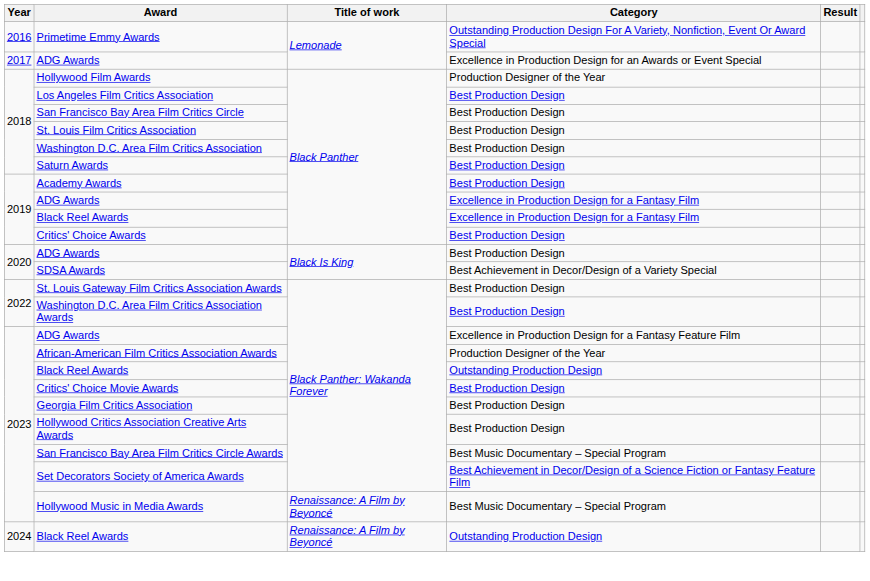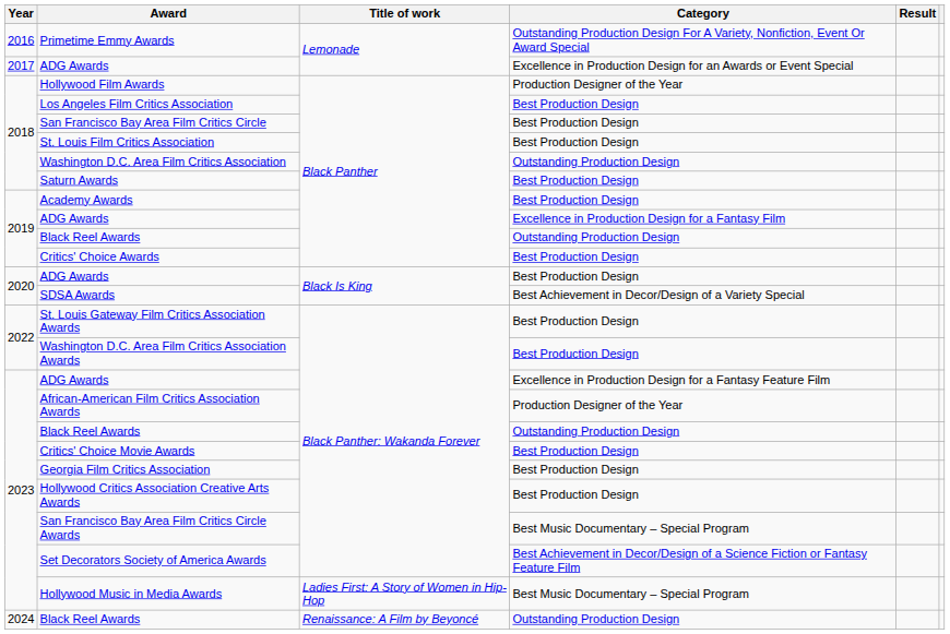 <table class="wikitable sortable plainrowheaders">
 <tr>
 <th scope="col">Year</th>
 <th scope="col">Award</th>
 <th scope="col">Title of work</th>
 <th scope="col">Category</th>
 <th scope="col">Result</th>
 <th scope="col" class="unsortable"></th>
 </tr>
 <tr>
 <td><a href='#'>2016</a></td>
 <td><a href='#'>Primetime Emmy Awards</a></td>
 <td rowspan="2"><em><a href='#'>Lemonade</a></em></td>
 <td><a href='#'>Outstanding Production Design For A Variety, Nonfiction, Event Or Award Special</a></td>
 <td></td>
 <td style="text-align:center;"></td>
 </tr>
 <tr>
 <td><a href='#'>2017</a></td>
 <td><a href='#'>ADG Awards</a></td>
 <td>Excellence in Production Design for an Awards or Event Special</td>
 <td></td>
 <td style="text-align:center;"></td>
 </tr>
 <tr>
 <td rowspan="6">2018</td>
 <td><a href='#'>Hollywood Film Awards</a></td>
 <td rowspan="10"><em><a href='#'>Black Panther</a></em></td>
 <td>Production Designer of the Year</td>
 <td></td>
 <td style="text-align:center;"></td>
 </tr>
 <tr>
 <td><a href='#'>Los Angeles Film Critics Association</a></td>
 <td><a href='#'>Best Production Design</a></td>
 <td></td>
 <td style="text-align:center;"></td>
 </tr>
 <tr>
 <td><a href='#'>San Francisco Bay Area Film Critics Circle</a></td>
 <td>Best Production Design</td>
 <td></td>
 <td style="text-align:center;"></td>
 </tr>
 <tr>
 <td><a href='#'>St. Louis Film Critics Association</a></td>
 <td>Best Production Design</td>
 <td></td>
 <td style="text-align:center;"></td>
 </tr>
 <tr>
 <td><a href='#'>Washington D.C. Area Film Critics Association</a></td>
-<td>Best Production Design</td>
+<td><a href='#'>Outstanding Production Design</a></td>
 <td></td>
 <td style="text-align:center;"></td>
 </tr>
 <tr>
 <td><a href='#'>Saturn Awards</a></td>
 <td><a href='#'>Best Production Design</a></td>
 <td></td>
 <td style="text-align:center;"></td>
 </tr>
 <tr>
 <td rowspan="4">2019</td>
 <td scope="row"><a href='#'>Academy Awards</a></td>
 <td><a href='#'>Best Production Design</a></td>
 <td></td>
 <td style="text-align:center;"></td>
 </tr>
 <tr>
 <td scope="row"><a href='#'>ADG Awards</a></td>
 <td><a href='#'>Excellence in Production Design for a Fantasy Film</a></td>
 <td></td>
 <td style="text-align:center;"></td>
 </tr>
 <tr>
 <td><a href='#'>Black Reel Awards</a></td>
-<td><a href='#'>Excellence in Production Design for a Fantasy Film</a></td>
+<td><a href='#'>Outstanding Production Design</a></td>
 <td></td>
 <td style="text-align:center;"></td>
 </tr>
 <tr>
 <td><a href='#'>Critics' Choice Awards</a></td>
 <td><a href='#'>Best Production Design</a></td>
 <td></td>
 <td style="text-align:center;"></td>
 </tr>
 <tr>
 <td rowspan="2">2020</td>
 <td scope="row"><a href='#'>ADG Awards</a></td>
 <td rowspan="2"><em><a href='#'>Black Is King</a></em></td>
 <td>Best Production Design</td>
 <td></td>
 <td style="text-align:center;"></td>
 </tr>
 <tr>
 <td scope="row"><a href='#'>SDSA Awards</a></td>
 <td>Best Achievement in Decor/Design of a Variety Special</td>
 <td></td>
 <td style="text-align:center;"></td>
 </tr>
 <tr>
 <td rowspan="2">2022</td>
 <td scope="row"><a href='#'>St. Louis Gateway Film Critics Association Awards</a></td>
 <td rowspan="10"><em><a href='#'>Black Panther: Wakanda Forever</a></em></td>
 <td>Best Production Design</td>
 <td></td>
 <td style="text-align:center;"></td>
 </tr>
 <tr>
 <td scope="row"><a href='#'>Washington D.C. Area Film Critics Association Awards</a></td>
 <td><a href='#'>Best Production Design</a></td>
 <td></td>
 <td style="text-align:center;"></td>
 </tr>
 <tr>
 <td rowspan="9">2023</td>
 <td scope="row"><a href='#'>ADG Awards</a></td>
 <td>Excellence in Production Design for a Fantasy Feature Film</td>
 <td></td>
 <td style="text-align:center;"></td>
 </tr>
 <tr>
 <td scope="row"><a href='#'>African-American Film Critics Association Awards</a></td>
 <td>Production Designer of the Year</td>
 <td></td>
 <td style="text-align:center;"></td>
 </tr>
 <tr>
 <td scope="row"><a href='#'>Black Reel Awards</a></td>
 <td><a href='#'>Outstanding Production Design</a></td>
 <td></td>
 <td style="text-align:center;"></td>
 </tr>
 <tr>
 <td scope="row"><a href='#'>Critics' Choice Movie Awards</a></td>
 <td><a href='#'>Best Production Design</a></td>
 <td></td>
 <td style="text-align:center;"></td>
 </tr>
 <tr>
 <td scope="row"><a href='#'>Georgia Film Critics Association</a></td>
 <td>Best Production Design</td>
 <td></td>
 <td style="text-align:center;"></td>
 </tr>
 <tr>
 <td scope="row"><a href='#'>Hollywood Critics Association Creative Arts Awards</a></td>
 <td>Best Production Design</td>
 <td></td>
 <td style="text-align:center;"></td>
 </tr>
 <tr>
 <td scope="row"><a href='#'>San Francisco Bay Area Film Critics Circle Awards</a></td>
 <td>Best Music Documentary – Special Program</td>
 <td></td>
 <td style="text-align:center;"></td>
 </tr>
 <tr>
 <td scope="row"><a href='#'>Set Decorators Society of America Awards</a></td>
 <td><a href='#'>Best Achievement in Decor/Design of a Science Fiction or Fantasy Feature Film</a></td>
 <td></td>
 <td style="text-align:center;"></td>
 </tr>
 <tr>
 <td scope="row"><a href='#'>Hollywood Music in Media Awards</a></td>
-<td><em><a href='#'>Renaissance: A Film by Beyoncé</a></em></td>
+<td><em><a href='#'>Ladies First: A Story of Women in Hip-Hop</a></em></td>
 <td>Best Music Documentary – Special Program</td>
 <td></td>
 <td style="text-align:center;"></td>
 </tr>
 <tr>
 <td>2024</td>
 <td scope="row"><a href='#'>Black Reel Awards</a></td>
 <td><em><a href='#'>Renaissance: A Film by Beyoncé</a></em></td>
 <td><a href='#'>Outstanding Production Design</a></td>
 <td></td>
 <td style="text-align:center;"></td>
 </tr>
 </table>
